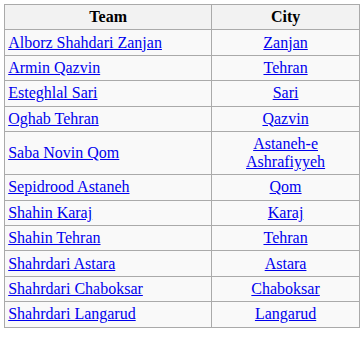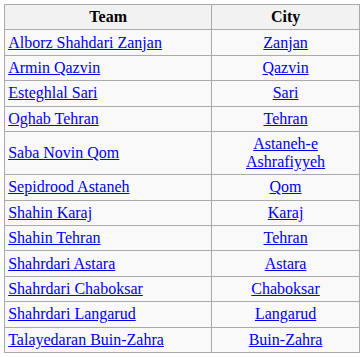 <table class="wikitable" style="text-align: Center;">
 <tr>
 <th width=200>Team</th>
 <th width=140>City</th>
 </tr>
 <tr>
 <td align="left"><a href='#'>Alborz Shahdari Zanjan</a></td>
 <td><a href='#'>Zanjan</a></td>
 </tr>
 <tr>
 <td align="left"><a href='#'>Armin Qazvin</a></td>
-<td><a href='#'>Tehran</a></td>
+<td><a href='#'>Qazvin</a></td>
 </tr>
 <tr>
 <td align="left"><a href='#'>Esteghlal Sari</a></td>
 <td><a href='#'>Sari</a></td>
 </tr>
 <tr>
 <td align="left"><a href='#'>Oghab Tehran</a></td>
-<td><a href='#'>Qazvin</a></td>
+<td><a href='#'>Tehran</a></td>
 </tr>
 <tr>
 <td align="left"><a href='#'>Saba Novin Qom</a></td>
 <td><a href='#'>Astaneh-e Ashrafiyyeh</a></td>
 </tr>
 <tr>
 <td align="left"><a href='#'>Sepidrood Astaneh</a></td>
 <td><a href='#'>Qom</a></td>
 </tr>
 <tr>
 <td align="left"><a href='#'>Shahin Karaj</a></td>
 <td><a href='#'>Karaj</a></td>
 </tr>
 <tr>
 <td align="left"><a href='#'>Shahin Tehran</a></td>
 <td><a href='#'>Tehran</a></td>
 </tr>
 <tr>
 <td align="left"><a href='#'>Shahrdari Astara</a></td>
 <td><a href='#'>Astara</a></td>
 </tr>
 <tr>
 <td align="left"><a href='#'>Shahrdari Chaboksar</a></td>
 <td><a href='#'>Chaboksar</a></td>
 </tr>
 <tr>
 <td align="left"><a href='#'>Shahrdari Langarud</a></td>
 <td><a href='#'>Langarud</a></td>
 </tr>
 <tr>
+<td align="left"><a href='#'>Talayedaran Buin-Zahra</a></td>
+<td><a href='#'>Buin-Zahra</a></td>
+</tr>
+<tr>
 </tr>
 </table>
